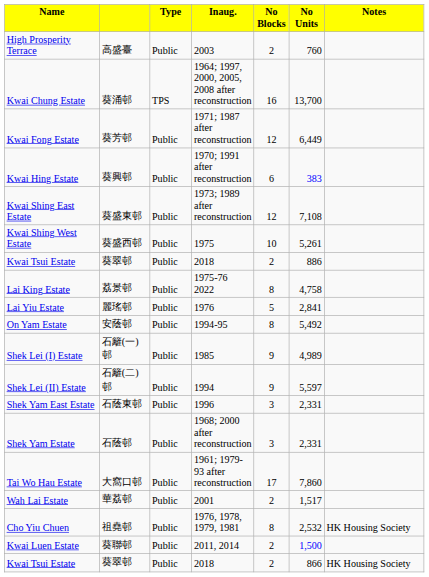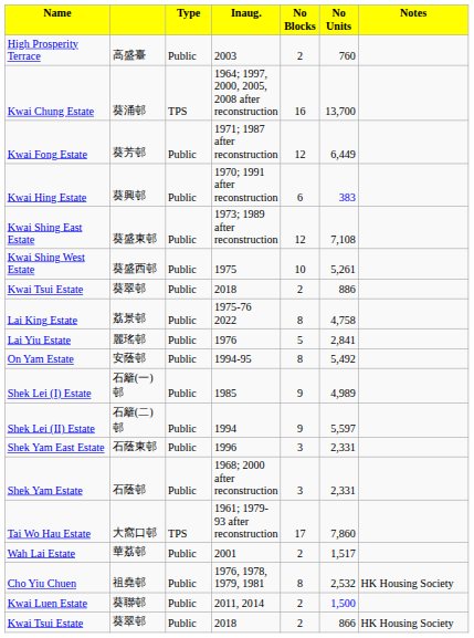 <table class="wikitable">
 <tr style="font-weight:bold;background-color:yellow" align="center" valign="top">
 <td width="143.25" Height="12.75" align="center">Name</td>
 <td width="72.75" align="center" valign="top"></td>
 <td width="59.25" align="center" valign="top">Type</td>
 <td width="48" align="center" valign="top">Inaug.</td>
 <td width="48" align="center" valign="top">No Blocks</td>
 <td width="48.75" align="center" valign="top">No Units</td>
 <td width="150.75" align="center" valign="top">Notes</td>
 </tr>
 <tr valign="bottom">
 <td Height="12.75"><a href='#'>High Prosperity Terrace</a></td>
 <td>高盛臺</td>
 <td>Public</td>
 <td>2003</td>
 <td align="center">2</td>
 <td align="right">760</td>
 <td></td>
 </tr>
 <tr valign="bottom">
 <td Height="12.75"><a href='#'>Kwai Chung Estate</a></td>
 <td>葵涌邨</td>
 <td>TPS</td>
 <td>1964; 1997, 2000, 2005, 2008 after reconstruction</td>
 <td align="center">16</td>
 <td align="right">13,700</td>
 <td></td>
 </tr>
 <tr valign="bottom">
 <td Height="12.75"><a href='#'>Kwai Fong Estate</a></td>
 <td>葵芳邨</td>
 <td>Public</td>
 <td>1971; 1987 after reconstruction</td>
 <td align="center">12</td>
 <td align="right">6,449</td>
 <td></td>
 </tr>
 <tr valign="bottom">
 <td Height="12.75"><a href='#'>Kwai Hing Estate</a></td>
 <td>葵興邨</td>
 <td>Public</td>
 <td>1970; 1991 after reconstruction</td>
 <td align="center">6</td>
 <td style="color:blue" align="right">383</td>
 <td></td>
 </tr>
 <tr valign="bottom">
 <td Height="12.75"><a href='#'>Kwai Shing East Estate</a></td>
 <td>葵盛東邨</td>
 <td>Public</td>
 <td>1973; 1989 after reconstruction</td>
 <td align="center">12</td>
 <td align="right">7,108</td>
 <td></td>
 </tr>
 <tr valign="bottom">
 <td Height="12.75"><a href='#'>Kwai Shing West Estate</a></td>
 <td>葵盛西邨</td>
 <td>Public</td>
 <td>1975</td>
 <td align="center">10</td>
 <td align="right">5,261</td>
 <td></td>
 </tr>
 <tr valign="bottom">
 <td Height="12.75"><a href='#'>Kwai Tsui Estate</a></td>
 <td>葵翠邨</td>
 <td>Public</td>
 <td>2018</td>
 <td align="center">2</td>
 <td align="right">886</td>
 <td></td>
 </tr>
 <tr valign="bottom">
 <td Height="12.75"><a href='#'>Lai King Estate</a></td>
 <td>荔景邨</td>
 <td>Public</td>
 <td>1975-76<br>2022</td>
 <td align="center">8</td>
 <td align="right">4,758</td>
 <td></td>
 </tr>
 <tr valign="bottom">
 <td Height="12.75"><a href='#'>Lai Yiu Estate</a></td>
 <td>麗瑤邨</td>
 <td>Public</td>
 <td>1976</td>
 <td align="center">5</td>
 <td align="right">2,841</td>
 <td></td>
 </tr>
 <tr valign="bottom">
 <td Height="12.75"><a href='#'>On Yam Estate</a></td>
 <td>安蔭邨</td>
 <td>Public</td>
 <td>1994-95</td>
 <td align="center">8</td>
 <td align="right">5,492</td>
 <td></td>
 </tr>
 <tr valign="bottom">
 <td Height="12.75"><a href='#'>Shek Lei (I) Estate</a></td>
 <td>石籬(一)邨</td>
 <td>Public</td>
 <td>1985</td>
 <td align="center">9</td>
 <td align="right">4,989</td>
 <td></td>
 </tr>
 <tr valign="bottom">
 <td Height="12.75"><a href='#'>Shek Lei (II) Estate</a></td>
 <td>石籬(二)邨</td>
 <td>Public</td>
 <td>1994</td>
 <td align="center">9</td>
 <td align="right">5,597</td>
 <td></td>
 </tr>
 <tr valign="bottom">
 <td Height="12.75"><a href='#'>Shek Yam East Estate</a></td>
 <td>石蔭東邨</td>
 <td>Public</td>
 <td>1996</td>
 <td align="center">3</td>
 <td align="right">2,331</td>
 <td></td>
 </tr>
 <tr valign="bottom">
 <td Height="12.75"><a href='#'>Shek Yam Estate</a></td>
 <td>石蔭邨</td>
 <td>Public</td>
 <td>1968; 2000 after reconstruction</td>
 <td align="center">3</td>
 <td align="right">2,331</td>
 <td></td>
 </tr>
 <tr valign="bottom">
 <td Height="12.75"><a href='#'>Tai Wo Hau Estate</a></td>
 <td>大窩口邨</td>
-<td>Public</td>
+<td>TPS</td>
 <td>1961; 1979-93 after reconstruction</td>
 <td align="center">17</td>
 <td align="right">7,860</td>
 <td></td>
 </tr>
 <tr valign="bottom">
 <td Height="12.75"><a href='#'>Wah Lai Estate</a></td>
 <td>華荔邨</td>
 <td>Public</td>
 <td>2001</td>
 <td align="center">2</td>
 <td align="right">1,517</td>
 <td></td>
 </tr>
 <tr valign="bottom">
 <td Height="12.75"><a href='#'>Cho Yiu Chuen</a></td>
 <td>祖堯邨</td>
 <td>Public</td>
 <td>1976, 1978, 1979, 1981</td>
 <td align="center">8</td>
 <td align="right">2,532</td>
 <td>HK Housing Society</td>
 </tr>
 <tr valign="bottom">
 <td Height="12.75"><a href='#'>Kwai Luen Estate</a></td>
 <td>葵聯邨</td>
 <td>Public</td>
 <td>2011, 2014</td>
 <td align="center">2</td>
 <td style="color:blue" align="right">1,500</td>
 </tr>
 <tr valign="bottom">
 <td Height="12.75"><a href='#'>Kwai Tsui Estate</a></td>
 <td>葵翠邨</td>
 <td>Public</td>
 <td>2018</td>
 <td align="center">2</td>
 <td align="right">866</td>
 <td>HK Housing Society</td>
 </tr>
 </table>
